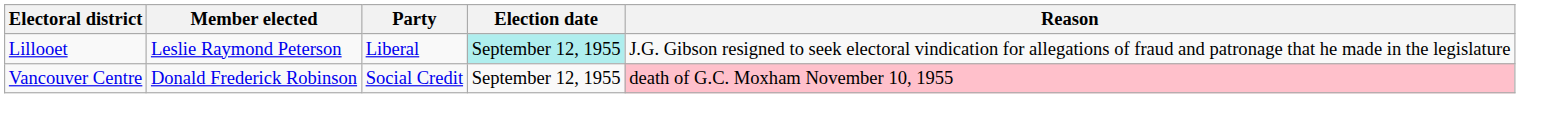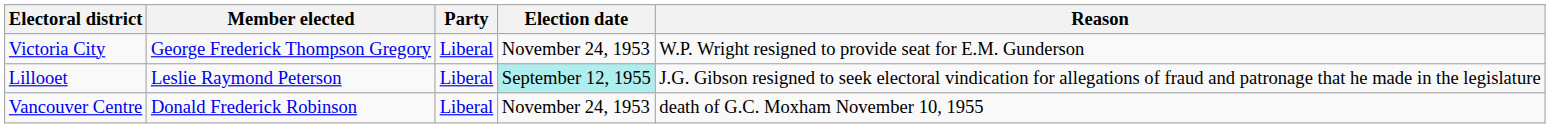 <table class="wikitable sortable">
 <tr>
 <th>Electoral district</th>
 <th>Member elected</th>
 <th>Party</th>
 <th>Election date</th>
 <th>Reason</th>
+</tr>
+<tr>
+<td><a href='#'>Victoria City</a></td>
+<td><a href='#'>George Frederick Thompson Gregory</a></td>
+<td><a href='#'>Liberal</a></td>
+<td>November 24, 1953</td>
+<td>W.P. Wright resigned to provide seat for E.M. Gunderson</td>
 </tr>
 <tr>
 <td><a href='#'>Lillooet</a></td>
 <td><a href='#'>Leslie Raymond Peterson</a></td>
 <td><a href='#'>Liberal</a></td>
 <td style="background: paleturquoise;">September 12, 1955</td>
 <td>J.G. Gibson resigned to seek electoral vindication for allegations of fraud and patronage that he made in the legislature</td>
 </tr>
 <tr>
 <td><a href='#'>Vancouver Centre</a></td>
 <td><a href='#'>Donald Frederick Robinson</a></td>
-<td><a href='#'>Social Credit</a></td>
-<td>September 12, 1955</td>
-<td style="background: pink;">death of G.C. Moxham November 10, 1955</td>
+<td><a href='#'>Liberal</a></td>
+<td>November 24, 1953</td>
+<td>death of G.C. Moxham November 10, 1955</td>
 </tr>
 </table>
